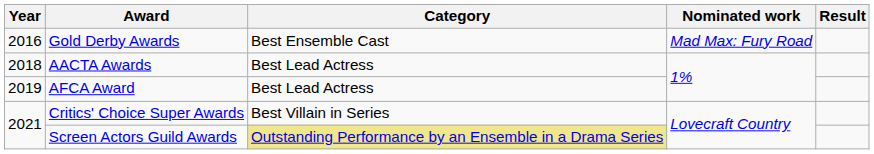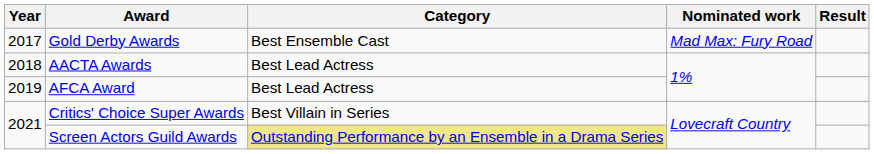 <table class="wikitable sortable">
 <tr>
 <th>Year</th>
 <th>Award</th>
 <th>Category</th>
 <th>Nominated work</th>
 <th>Result</th>
 </tr>
 <tr>
-<td>2016</td>
+<td>2017</td>
 <td><a href='#'>Gold Derby Awards</a></td>
 <td>Best Ensemble Cast </td>
 <td><em><a href='#'>Mad Max: Fury Road</a></em></td>
 <td></td>
 </tr>
 <tr>
 <td>2018</td>
 <td><a href='#'>AACTA Awards</a></td>
 <td>Best Lead Actress</td>
 <td rowspan="2"><em><a href='#'>1%</a></em></td>
 <td></td>
 </tr>
 <tr>
 <td>2019</td>
 <td><a href='#'>AFCA Award</a></td>
 <td>Best Lead Actress</td>
 <td></td>
 </tr>
 <tr>
 <td rowspan="2">2021</td>
 <td><a href='#'>Critics' Choice Super Awards</a></td>
 <td>Best Villain in Series</td>
 <td rowspan="2"><em><a href='#'>Lovecraft Country</a></em></td>
 <td></td>
 </tr>
 <tr>
 <td><a href='#'>Screen Actors Guild Awards</a></td>
 <td style="background: khaki;"><a href='#'>Outstanding Performance by an Ensemble in a Drama Series</a></td>
 <td></td>
 </tr>
 </table>
